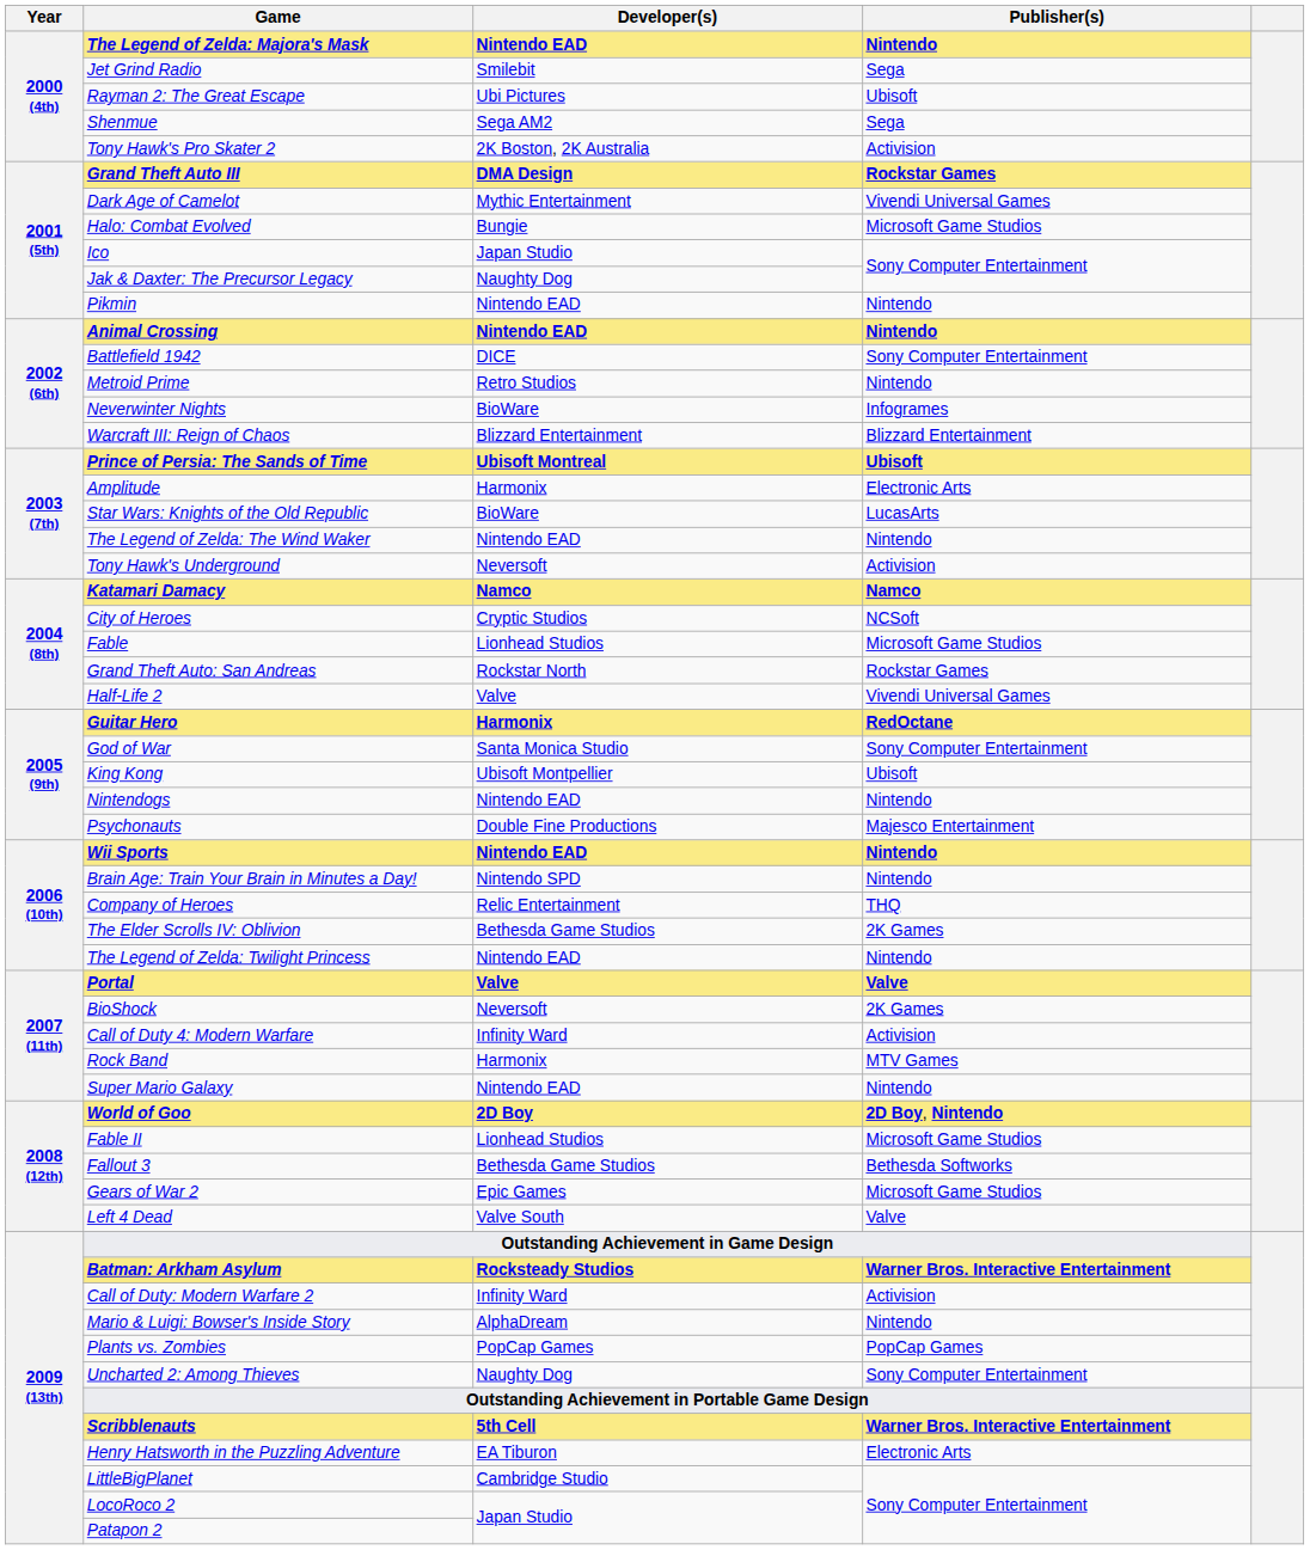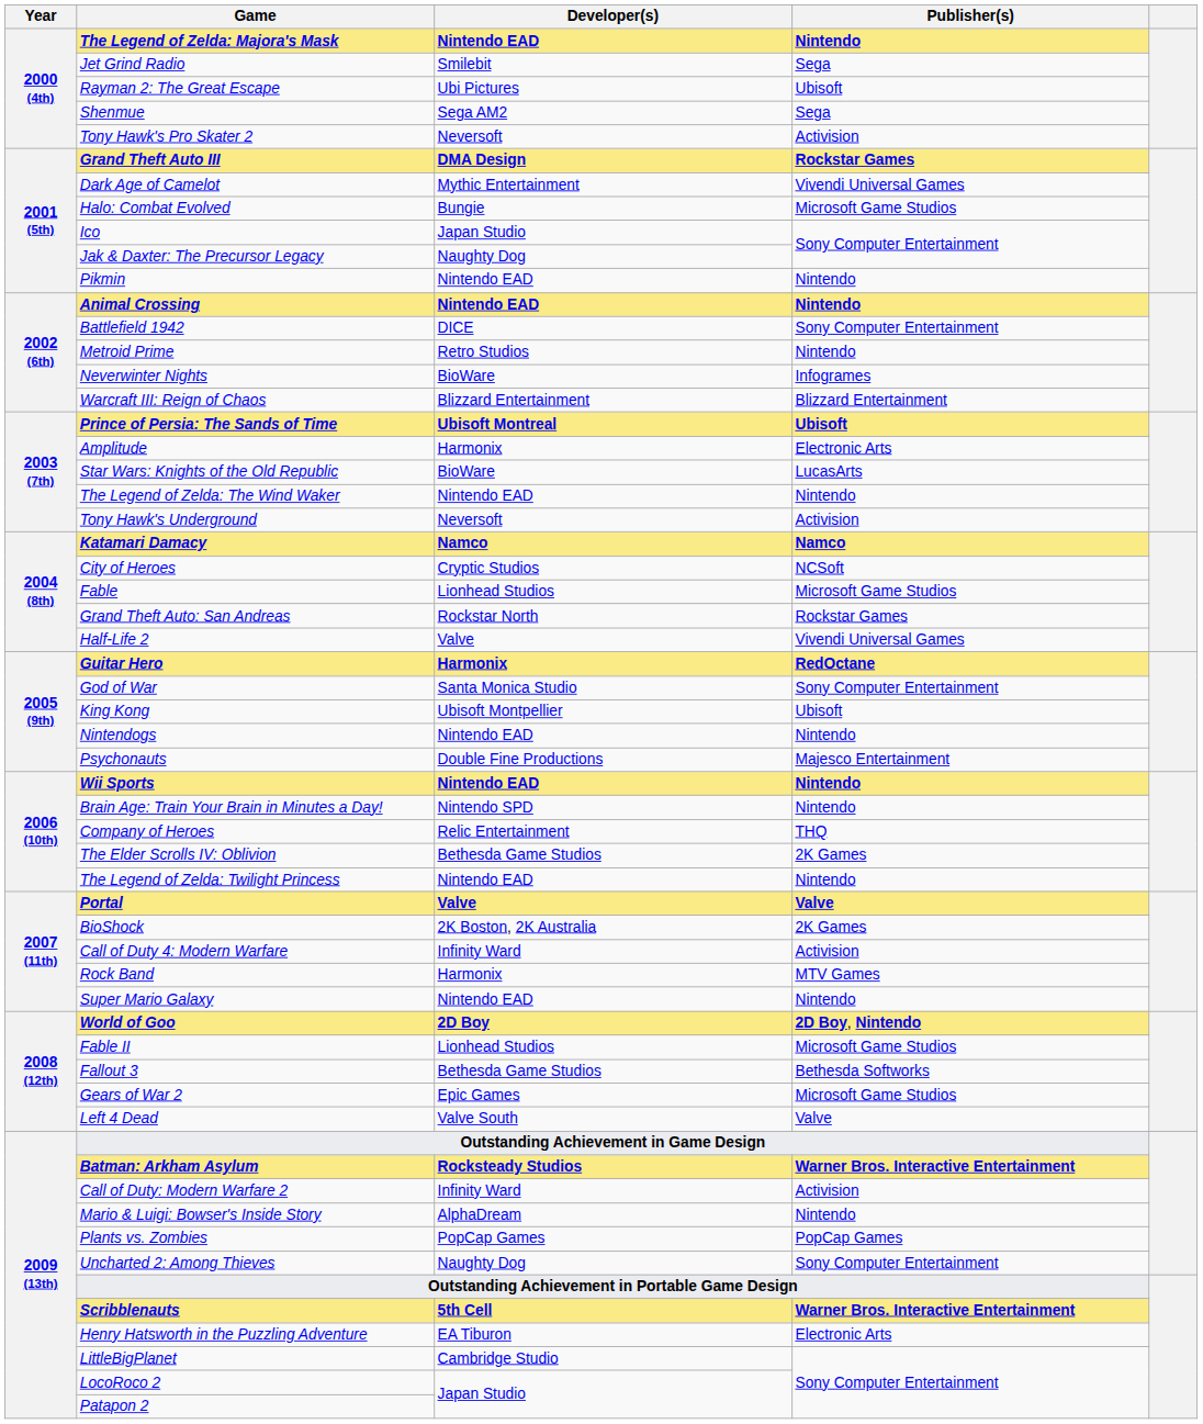 <table class="wikitable sortable" style="width:100%;">
 <tr style="background:#bebebe">
 <th scope="col" style="width:6%;">Year</th>
 <th scope="col" style="width:30%;">Game</th>
 <th scope="col" style="width:30%;">Developer(s)</th>
 <th scope="col" style="width:30%;">Publisher(s)</th>
 <th scope="col" style="width:4%;" class="unsortable"></th>
 </tr>
 <tr>
 <th scope="row" rowspan="5" style="text-align:center"><a href='#'>2000</a> <br><small><a href='#'>(4th)</a> </small></th>
 <td style="background:#FAEB86"><strong><em><a href='#'>The Legend of Zelda: Majora's Mask</a></em></strong></td>
 <td style="background:#FAEB86"><strong><a href='#'>Nintendo EAD</a></strong></td>
 <td style="background:#FAEB86"><strong><a href='#'>Nintendo</a></strong></td>
 <th scope="row" rowspan="5" style="text-align;center;"></th>
 </tr>
 <tr>
 <td><em><a href='#'>Jet Grind Radio</a></em></td>
 <td><a href='#'>Smilebit</a></td>
 <td><a href='#'>Sega</a></td>
 </tr>
 <tr>
 <td><em><a href='#'>Rayman 2: The Great Escape</a></em></td>
 <td><a href='#'>Ubi Pictures</a></td>
 <td><a href='#'>Ubisoft</a></td>
 </tr>
 <tr>
 <td><em><a href='#'>Shenmue</a></em></td>
 <td><a href='#'>Sega AM2</a></td>
 <td><a href='#'>Sega</a></td>
 </tr>
 <tr>
 <td><em><a href='#'>Tony Hawk's Pro Skater 2</a></em></td>
-<td><a href='#'>2K Boston</a>, <a href='#'>2K Australia</a></td>
+<td><a href='#'>Neversoft</a></td>
 <td><a href='#'>Activision</a></td>
 </tr>
 <tr>
 <th scope="row" rowspan="6" style="text-align:center"><a href='#'>2001</a> <br><small><a href='#'>(5th)</a> </small></th>
 <td style="background:#FAEB86"><strong><em><a href='#'>Grand Theft Auto III</a></em></strong></td>
 <td style="background:#FAEB86"><strong><a href='#'>DMA Design</a></strong></td>
 <td style="background:#FAEB86"><strong><a href='#'>Rockstar Games</a></strong></td>
 <th scope="row" rowspan="6" style="text-align;center;"><br></th>
 </tr>
 <tr>
 <td><em><a href='#'>Dark Age of Camelot</a></em></td>
 <td><a href='#'>Mythic Entertainment</a></td>
 <td><a href='#'>Vivendi Universal Games</a></td>
 </tr>
 <tr>
 <td><em><a href='#'>Halo: Combat Evolved</a></em></td>
 <td><a href='#'>Bungie</a></td>
 <td><a href='#'>Microsoft Game Studios</a></td>
 </tr>
 <tr>
 <td><em><a href='#'>Ico</a></em></td>
 <td><a href='#'>Japan Studio</a></td>
 <td rowspan="2"><a href='#'>Sony Computer Entertainment</a></td>
 </tr>
 <tr>
 <td><em><a href='#'>Jak & Daxter: The Precursor Legacy</a></em></td>
 <td><a href='#'>Naughty Dog</a></td>
 </tr>
 <tr>
 <td><em><a href='#'>Pikmin</a></em></td>
 <td><a href='#'>Nintendo EAD</a></td>
 <td><a href='#'>Nintendo</a></td>
 </tr>
 <tr>
 <th scope="row" rowspan="5" style="text-align:center"><a href='#'>2002</a> <br><small><a href='#'>(6th)</a> </small></th>
 <td style="background:#FAEB86"><strong><em><a href='#'>Animal Crossing</a></em></strong></td>
 <td style="background:#FAEB86"><strong><a href='#'>Nintendo EAD</a></strong></td>
 <td style="background:#FAEB86"><strong><a href='#'>Nintendo</a></strong></td>
 <th scope="row" rowspan="5" style="text-align;center;"></th>
 </tr>
 <tr>
 <td><em><a href='#'>Battlefield 1942</a></em></td>
 <td><a href='#'>DICE</a></td>
 <td><a href='#'>Sony Computer Entertainment</a></td>
 </tr>
 <tr>
 <td><em><a href='#'>Metroid Prime</a></em></td>
 <td><a href='#'>Retro Studios</a></td>
 <td><a href='#'>Nintendo</a></td>
 </tr>
 <tr>
 <td><em><a href='#'>Neverwinter Nights</a></em></td>
 <td><a href='#'>BioWare</a></td>
 <td><a href='#'>Infogrames</a></td>
 </tr>
 <tr>
 <td><em><a href='#'>Warcraft III: Reign of Chaos</a></em></td>
 <td><a href='#'>Blizzard Entertainment</a></td>
 <td><a href='#'>Blizzard Entertainment</a></td>
 </tr>
 <tr>
 <th scope="row" rowspan="5" style="text-align:center"><a href='#'>2003</a> <br><small><a href='#'>(7th)</a> </small></th>
 <td style="background:#FAEB86"><strong><em><a href='#'>Prince of Persia: The Sands of Time</a></em></strong></td>
 <td style="background:#FAEB86"><strong><a href='#'>Ubisoft Montreal</a></strong></td>
 <td style="background:#FAEB86"><strong><a href='#'>Ubisoft</a></strong></td>
 <th scope="row" rowspan="5" style="text-align;center;"><br></th>
 </tr>
 <tr>
 <td><em><a href='#'>Amplitude</a></em></td>
 <td><a href='#'>Harmonix</a></td>
 <td><a href='#'>Electronic Arts</a></td>
 </tr>
 <tr>
 <td><em><a href='#'>Star Wars: Knights of the Old Republic</a></em></td>
 <td><a href='#'>BioWare</a></td>
 <td><a href='#'>LucasArts</a></td>
 </tr>
 <tr>
 <td><em><a href='#'>The Legend of Zelda: The Wind Waker</a></em></td>
 <td><a href='#'>Nintendo EAD</a></td>
 <td><a href='#'>Nintendo</a></td>
 </tr>
 <tr>
 <td><em><a href='#'>Tony Hawk's Underground</a></em></td>
 <td><a href='#'>Neversoft</a></td>
 <td><a href='#'>Activision</a></td>
 </tr>
 <tr>
 <th scope="row" rowspan="5" style="text-align:center"><a href='#'>2004</a> <br><small><a href='#'>(8th)</a> </small></th>
 <td style="background:#FAEB86"><strong><em><a href='#'>Katamari Damacy</a></em></strong></td>
 <td style="background:#FAEB86"><strong><a href='#'>Namco</a></strong></td>
 <td style="background:#FAEB86"><strong><a href='#'>Namco</a></strong></td>
 <th scope="row" rowspan="5" style="text-align;center;"></th>
 </tr>
 <tr>
 <td><em><a href='#'>City of Heroes</a></em></td>
 <td><a href='#'>Cryptic Studios</a></td>
 <td><a href='#'>NCSoft</a></td>
 </tr>
 <tr>
 <td><em><a href='#'>Fable</a></em></td>
 <td><a href='#'>Lionhead Studios</a></td>
 <td><a href='#'>Microsoft Game Studios</a></td>
 </tr>
 <tr>
 <td><em><a href='#'>Grand Theft Auto: San Andreas</a></em></td>
 <td><a href='#'>Rockstar North</a></td>
 <td><a href='#'>Rockstar Games</a></td>
 </tr>
 <tr>
 <td><em><a href='#'>Half-Life 2</a></em></td>
 <td><a href='#'>Valve</a></td>
 <td><a href='#'>Vivendi Universal Games</a></td>
 </tr>
 <tr>
 <th scope="row" rowspan="5" style="text-align:center"><a href='#'>2005</a> <br><small><a href='#'>(9th)</a> </small></th>
 <td style="background:#FAEB86"><strong><em><a href='#'>Guitar Hero</a></em></strong></td>
 <td style="background:#FAEB86"><strong><a href='#'>Harmonix</a></strong></td>
 <td style="background:#FAEB86"><strong><a href='#'>RedOctane</a></strong></td>
 <th scope="row" rowspan="5" style="text-align;center;"></th>
 </tr>
 <tr>
 <td><em><a href='#'>God of War</a></em></td>
 <td><a href='#'>Santa Monica Studio</a></td>
 <td><a href='#'>Sony Computer Entertainment</a></td>
 </tr>
 <tr>
 <td><em><a href='#'>King Kong</a></em></td>
 <td><a href='#'>Ubisoft Montpellier</a></td>
 <td><a href='#'>Ubisoft</a></td>
 </tr>
 <tr>
 <td><em><a href='#'>Nintendogs</a></em></td>
 <td><a href='#'>Nintendo EAD</a></td>
 <td><a href='#'>Nintendo</a></td>
 </tr>
 <tr>
 <td><em><a href='#'>Psychonauts</a></em></td>
 <td><a href='#'>Double Fine Productions</a></td>
 <td><a href='#'>Majesco Entertainment</a></td>
 </tr>
 <tr>
 <th scope="row" rowspan="5" style="text-align:center"><a href='#'>2006</a> <br><small><a href='#'>(10th)</a> </small></th>
 <td style="background:#FAEB86"><strong><em><a href='#'>Wii Sports</a></em></strong></td>
 <td style="background:#FAEB86"><strong><a href='#'>Nintendo EAD</a></strong></td>
 <td style="background:#FAEB86"><strong><a href='#'>Nintendo</a></strong></td>
 <th scope="row" rowspan="5" style="text-align;center;"></th>
 </tr>
 <tr>
 <td><em><a href='#'>Brain Age: Train Your Brain in Minutes a Day!</a></em></td>
 <td><a href='#'>Nintendo SPD</a></td>
 <td><a href='#'>Nintendo</a></td>
 </tr>
 <tr>
 <td><em><a href='#'>Company of Heroes</a></em></td>
 <td><a href='#'>Relic Entertainment</a></td>
 <td><a href='#'>THQ</a></td>
 </tr>
 <tr>
 <td><em><a href='#'>The Elder Scrolls IV: Oblivion</a></em></td>
 <td><a href='#'>Bethesda Game Studios</a></td>
 <td><a href='#'>2K Games</a></td>
 </tr>
 <tr>
 <td><em><a href='#'>The Legend of Zelda: Twilight Princess</a></em></td>
 <td><a href='#'>Nintendo EAD</a></td>
 <td><a href='#'>Nintendo</a></td>
 </tr>
 <tr>
 <th scope="row" rowspan="5" style="text-align:center"><a href='#'>2007</a> <br><small><a href='#'>(11th)</a> </small></th>
 <td style="background:#FAEB86"><strong><em><a href='#'>Portal</a></em></strong></td>
 <td style="background:#FAEB86"><strong><a href='#'>Valve</a></strong></td>
 <td style="background:#FAEB86"><strong><a href='#'>Valve</a></strong></td>
 <th scope="row" rowspan="5" style="text-align;center;"></th>
 </tr>
 <tr>
 <td><em><a href='#'>BioShock</a></em></td>
-<td><a href='#'>Neversoft</a></td>
+<td><a href='#'>2K Boston</a>, <a href='#'>2K Australia</a></td>
 <td><a href='#'>2K Games</a></td>
 </tr>
 <tr>
 <td><em><a href='#'>Call of Duty 4: Modern Warfare</a></em></td>
 <td><a href='#'>Infinity Ward</a></td>
 <td><a href='#'>Activision</a></td>
 </tr>
 <tr>
 <td><em><a href='#'>Rock Band</a></em></td>
 <td><a href='#'>Harmonix</a></td>
 <td><a href='#'>MTV Games</a></td>
 </tr>
 <tr>
 <td><em><a href='#'>Super Mario Galaxy</a></em></td>
 <td><a href='#'>Nintendo EAD</a></td>
 <td><a href='#'>Nintendo</a></td>
 </tr>
 <tr>
 <th scope="row" rowspan="5" style="text-align:center"><a href='#'>2008</a> <br><small><a href='#'>(12th)</a> </small></th>
 <td style="background:#FAEB86"><strong><em><a href='#'>World of Goo</a></em></strong></td>
 <td style="background:#FAEB86"><strong><a href='#'>2D Boy</a></strong></td>
 <td style="background:#FAEB86"><strong><a href='#'>2D Boy</a></strong>, <strong><a href='#'>Nintendo</a></strong></td>
 <th scope="row" rowspan="5" style="text-align;center;"></th>
 </tr>
 <tr>
 <td><em><a href='#'>Fable II</a></em></td>
 <td><a href='#'>Lionhead Studios</a></td>
 <td><a href='#'>Microsoft Game Studios</a></td>
 </tr>
 <tr>
 <td><em><a href='#'>Fallout 3</a></em></td>
 <td><a href='#'>Bethesda Game Studios</a></td>
 <td><a href='#'>Bethesda Softworks</a></td>
 </tr>
 <tr>
 <td><em><a href='#'>Gears of War 2</a></em></td>
 <td><a href='#'>Epic Games</a></td>
 <td><a href='#'>Microsoft Game Studios</a></td>
 </tr>
 <tr>
 <td><em><a href='#'>Left 4 Dead</a></em></td>
 <td><a href='#'>Valve South</a></td>
 <td><a href='#'>Valve</a></td>
 </tr>
 <tr>
 <th scope="row" rowspan="12" style="text-align:center"><a href='#'>2009</a> <br><small><a href='#'>(13th)</a> </small></th>
 <td colspan=3 style="text-align:center; background:#EBECF0"><strong>Outstanding Achievement in Game Design</strong></td>
 <th scope="row" rowspan="6" style="text-align;center;"></th>
 </tr>
 <tr>
 <td style="background:#FAEB86"><strong><em><a href='#'>Batman: Arkham Asylum</a></em></strong></td>
 <td style="background:#FAEB86"><strong><a href='#'>Rocksteady Studios</a></strong></td>
 <td style="background:#FAEB86"><strong><a href='#'>Warner Bros. Interactive Entertainment</a></strong></td>
 </tr>
 <tr>
 <td><em><a href='#'>Call of Duty: Modern Warfare 2</a></em></td>
 <td><a href='#'>Infinity Ward</a></td>
 <td><a href='#'>Activision</a></td>
 </tr>
 <tr>
 <td><em><a href='#'>Mario & Luigi: Bowser's Inside Story</a></em></td>
 <td><a href='#'>AlphaDream</a></td>
 <td><a href='#'>Nintendo</a></td>
 </tr>
 <tr>
 <td><em><a href='#'>Plants vs. Zombies</a></em></td>
 <td><a href='#'>PopCap Games</a></td>
 <td><a href='#'>PopCap Games</a></td>
 </tr>
 <tr>
 <td><em><a href='#'>Uncharted 2: Among Thieves</a></em></td>
 <td><a href='#'>Naughty Dog</a></td>
 <td><a href='#'>Sony Computer Entertainment</a></td>
 </tr>
 <tr>
 <td colspan=3 style="text-align:center; background:#EBECF0"><strong>Outstanding Achievement in Portable Game Design</strong></td>
 <th scope="row" rowspan="6" style="text-align;center;"></th>
 </tr>
 <tr>
 <td style="background:#FAEB86"><strong><em><a href='#'>Scribblenauts</a></em></strong></td>
 <td style="background:#FAEB86"><strong><a href='#'>5th Cell</a></strong></td>
 <td style="background:#FAEB86"><strong><a href='#'>Warner Bros. Interactive Entertainment</a></strong></td>
 </tr>
 <tr>
 <td><em><a href='#'>Henry Hatsworth in the Puzzling Adventure</a></em></td>
 <td><a href='#'>EA Tiburon</a></td>
 <td><a href='#'>Electronic Arts</a></td>
 </tr>
 <tr>
 <td><em><a href='#'>LittleBigPlanet</a></em></td>
 <td><a href='#'>Cambridge Studio</a></td>
 <td rowspan="3"><a href='#'>Sony Computer Entertainment</a></td>
 </tr>
 <tr>
 <td><em><a href='#'>LocoRoco 2</a></em></td>
 <td rowspan="2"><a href='#'>Japan Studio</a></td>
 </tr>
 <tr>
 <td><em><a href='#'>Patapon 2</a></em></td>
 </tr>
 </table>
